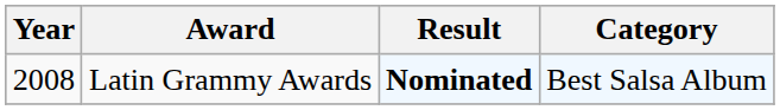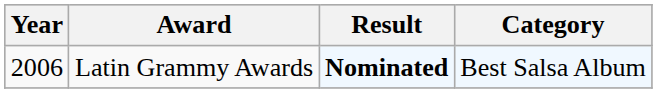 <table class="wikitable">
 <tr>
 <th>Year</th>
 <th>Award</th>
 <th>Result</th>
 <th>Category</th>
 </tr>
 <tr>
-<td>2008</td>
+<td>2006</td>
 <td>Latin Grammy Awards</td>
 <td bgcolor="#F0F8FF"><strong>Nominated</strong></td>
 <td bgcolor="#F0F8FF">Best Salsa Album</td>
 </tr>
 </table>
